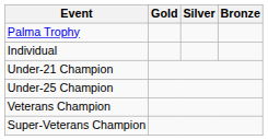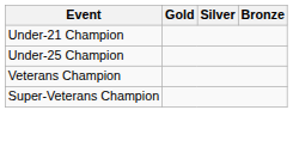 <table class="wikitable">
 <tr>
 <th>Event</th>
 <th> Gold</th>
 <th> Silver</th>
 <th> Bronze</th>
-</tr>
-<tr>
-<td><a href='#'>Palma Trophy</a></td>
-<td></td>
-<td></td>
-<td></td>
-</tr>
-<tr>
-<td>Individual</td>
-<td></td>
-<td></td>
-<td></td>
 </tr>
 <tr>
 <td>Under-21 Champion</td>
 <td colspan="3"></td>
 </tr>
 <tr>
 <td>Under-25 Champion</td>
 <td colspan="3"></td>
 </tr>
 <tr>
 <td>Veterans Champion</td>
 <td colspan="3"></td>
 </tr>
 <tr>
 <td>Super-Veterans Champion</td>
 <td colspan="3"></td>
 </tr>
 </table>
